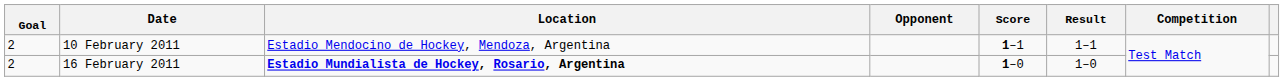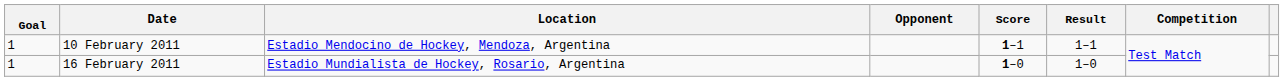 <table class="wikitable sortable" style="font-size:90%" width=97%>
 <tr>
 <th style="font-size:95%;" data-sort-type=number><br>Goal</th>
 <th align=center>Date</th>
 <th>Location</th>
 <th width=100>Opponent</th>
 <th data-sort-type="number" style="font-size:95%">Score</th>
 <th data-sort-type="number" style="font-size:95%">Result</th>
 <th>Competition</th>
 <th></th>
 </tr>
 <tr>
-<td>2</td>
+<td>1</td>
 <td>10 February 2011</td>
 <td><a href='#'>Estadio Mendocino de Hockey</a>, <a href='#'>Mendoza</a>, Argentina</td>
 <td></td>
 <td align="center"><strong>1</strong>–1</td>
 <td align="center">1–1</td>
 <td rowspan=2><a href='#'>Test Match</a></td>
 <td rowpsan=2></td>
 </tr>
 <tr>
-<td>2</td>
+<td>1</td>
 <td>16 February 2011</td>
-<td><strong><a href='#'>Estadio Mundialista de Hockey</a>, <a href='#'>Rosario</a>, Argentina</strong></td>
+<td><a href='#'>Estadio Mundialista de Hockey</a>, <a href='#'>Rosario</a>, Argentina</td>
 <td></td>
 <td align="center"><strong>1</strong>–0</td>
 <td align="center">1–0</td>
 <td rowpsan=2></td>
 </tr>
 </table>
